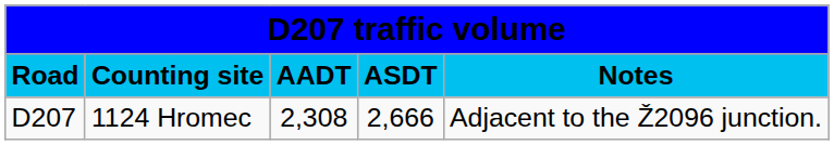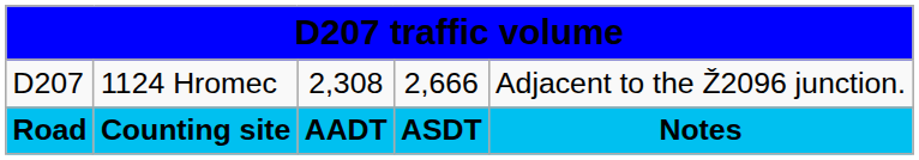 <table class="wikitable">
 <tr>
 <td colspan=5 bgcolor=blue align=center style=margin-top:15><span><big><strong>D207 traffic volume</strong></big></span></td>
+</tr>
+<tr>
+<td> D207</td>
+<td>1124 Hromec</td>
+<td align=center>2,308</td>
+<td align=center>2,666</td>
+<td>Adjacent to the Ž2096 junction.</td>
 </tr>
 <tr>
 <td align=center bgcolor=00c0f0><strong>Road</strong></td>
 <td align=center bgcolor=00c0f0><strong>Counting site</strong></td>
 <td align=center bgcolor=00c0f0><strong>AADT</strong></td>
 <td align=center bgcolor=00c0f0><strong>ASDT</strong></td>
 <td align=center bgcolor=00c0f0><strong>Notes</strong></td>
 </tr>
-<tr>
-<td> D207</td>
-<td>1124 Hromec</td>
-<td align=center>2,308</td>
-<td align=center>2,666</td>
-<td>Adjacent to the Ž2096 junction.</td>
-</tr>
 </table>
